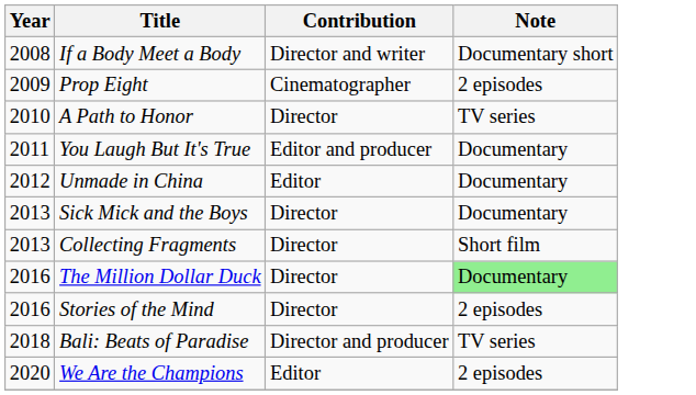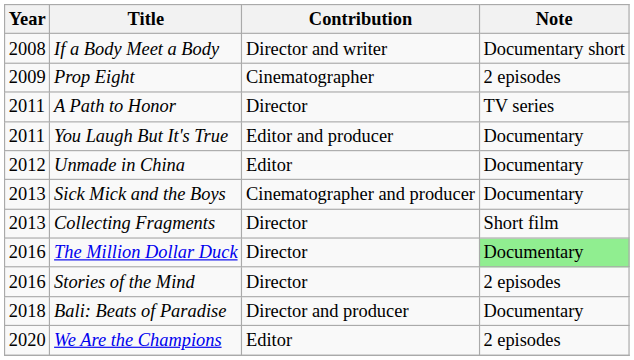 <table class="wikitable sortable">
 <tr>
 <th>Year</th>
 <th>Title</th>
 <th>Contribution</th>
 <th>Note</th>
 </tr>
 <tr>
 <td>2008</td>
 <td><em>If a Body Meet a Body</em></td>
 <td>Director and writer</td>
 <td>Documentary short</td>
 </tr>
 <tr>
 <td>2009</td>
 <td><em>Prop Eight</em></td>
 <td>Cinematographer</td>
 <td>2 episodes</td>
 </tr>
 <tr>
-<td>2010</td>
+<td>2011</td>
 <td><em>A Path to Honor</em></td>
 <td>Director</td>
 <td>TV series</td>
 </tr>
 <tr>
 <td>2011</td>
 <td><em>You Laugh But It's True</em></td>
 <td>Editor and producer</td>
 <td>Documentary</td>
 </tr>
 <tr>
 <td>2012</td>
 <td><em>Unmade in China</em></td>
 <td>Editor</td>
 <td>Documentary</td>
 </tr>
 <tr>
 <td>2013</td>
 <td><em>Sick Mick and the Boys</em></td>
-<td>Director</td>
+<td>Cinematographer and producer</td>
 <td>Documentary</td>
 </tr>
 <tr>
 <td>2013</td>
 <td><em>Collecting Fragments</em></td>
 <td>Director</td>
 <td>Short film</td>
 </tr>
 <tr>
 <td>2016</td>
 <td><em><a href='#'>The Million Dollar Duck</a></em></td>
 <td>Director</td>
 <td style="background: lightgreen;">Documentary</td>
 </tr>
 <tr>
 <td>2016</td>
 <td><em>Stories of the Mind</em></td>
 <td>Director</td>
 <td>2 episodes</td>
 </tr>
 <tr>
 <td>2018</td>
 <td><em>Bali: Beats of Paradise</em></td>
 <td>Director and producer</td>
-<td>TV series</td>
+<td>Documentary</td>
 </tr>
 <tr>
 <td>2020</td>
 <td><em><a href='#'>We Are the Champions</a></em></td>
 <td>Editor</td>
 <td>2 episodes</td>
 </tr>
 <tr>
 </tr>
 </table>
